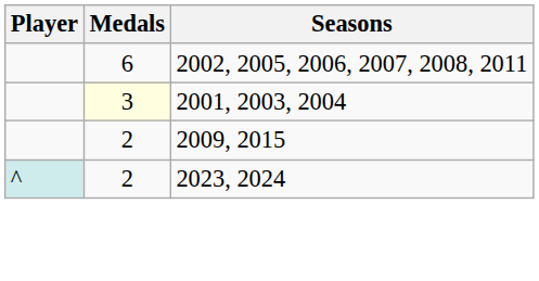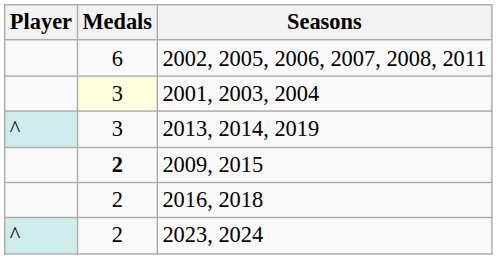 <table class="wikitable sortable">
 <tr>
 <th>Player</th>
 <th>Medals</th>
 <th>Seasons</th>
 </tr>
 <tr>
 <td></td>
 <td align="center">6</td>
 <td>2002, 2005, 2006, 2007, 2008, 2011</td>
 </tr>
 <tr>
 <td></td>
 <td align="center" style="background: lightyellow;">3</td>
 <td>2001, 2003, 2004</td>
 </tr>
 <tr>
+<td style="background:#cfecec;">^</td>
+<td align="center">3</td>
+<td>2013, 2014, 2019</td>
+</tr>
+<tr>
+<td></td>
+<td align="center"><strong>2</strong></td>
+<td>2009, 2015</td>
+</tr>
+<tr>
 <td></td>
 <td align="center">2</td>
-<td>2009, 2015</td>
+<td>2016, 2018</td>
 </tr>
 <tr>
 <td style="background:#cfecec;">^</td>
 <td align="center">2</td>
 <td>2023, 2024</td>
 </tr>
 </table>
